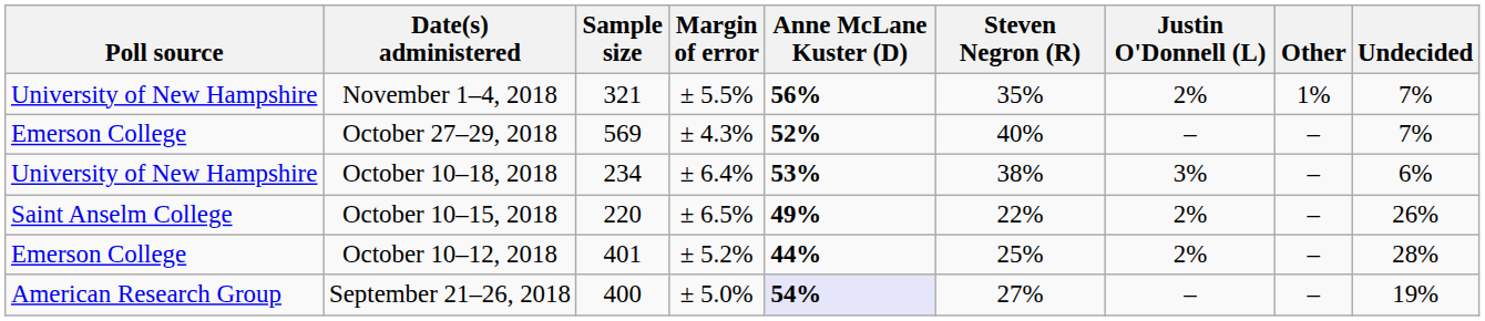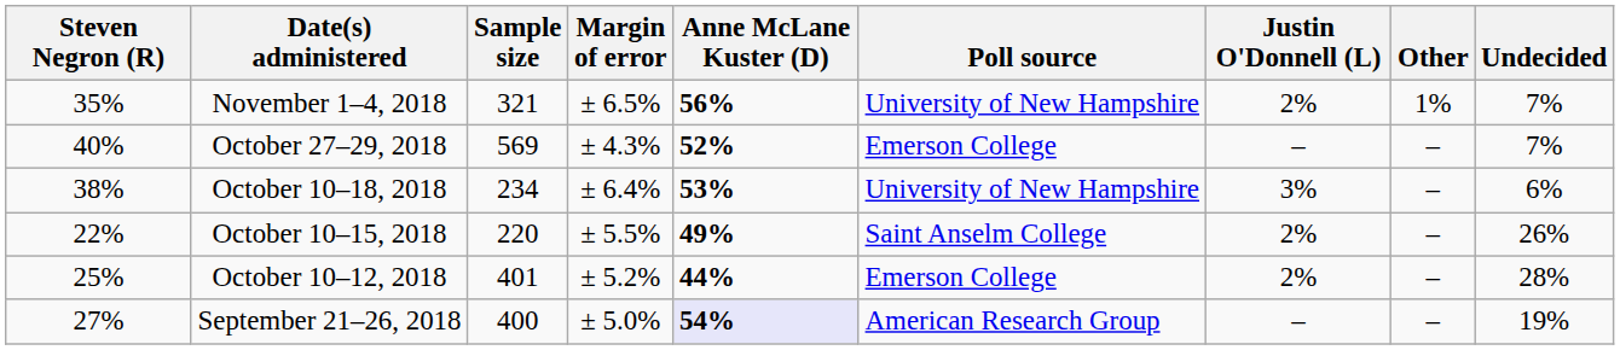 <table class="wikitable">
 <tr valign= bottom>
-<th>Poll source</th>
+<th style="width:100px;">Steven<br>Negron (R)</th>
 <th>Date(s)<br>administered</th>
 <th>Sample<br>size</th>
 <th>Margin<br>of error</th>
 <th style="width:100px;">Anne McLane<br>Kuster (D)</th>
-<th style="width:100px;">Steven<br>Negron (R)</th>
+<th>Poll source</th>
 <th style="width:100px;">Justin<br>O'Donnell (L)</th>
 <th>Other</th>
 <th>Undecided</th>
 </tr>
 <tr>
-<td><a href='#'>University of New Hampshire</a></td>
+<td align=center>35%</td>
 <td align=center>November 1–4, 2018</td>
 <td align=center>321</td>
-<td align=center>± 5.5%</td>
+<td align=center>± 6.5%</td>
 <td><strong>56%</strong></td>
-<td align=center>35%</td>
+<td><a href='#'>University of New Hampshire</a></td>
 <td align=center>2%</td>
 <td align=center>1%</td>
 <td align=center>7%</td>
 </tr>
 <tr>
-<td><a href='#'>Emerson College</a></td>
+<td align=center>40%</td>
 <td align=center>October 27–29, 2018</td>
 <td align=center>569</td>
 <td align=center>± 4.3%</td>
 <td><strong>52%</strong></td>
-<td align=center>40%</td>
+<td><a href='#'>Emerson College</a></td>
 <td align=center>–</td>
 <td align=center>–</td>
 <td align=center>7%</td>
 </tr>
 <tr>
-<td><a href='#'>University of New Hampshire </a></td>
+<td align=center>38%</td>
 <td align=center>October 10–18, 2018</td>
 <td align=center>234</td>
 <td align=center>± 6.4%</td>
 <td><strong>53%</strong></td>
-<td align=center>38%</td>
+<td><a href='#'>University of New Hampshire </a></td>
 <td align=center>3%</td>
 <td align=center>–</td>
 <td align=center>6%</td>
 </tr>
 <tr>
-<td><a href='#'>Saint Anselm College</a></td>
+<td align=center>22%</td>
 <td align=center>October 10–15, 2018</td>
 <td align=center>220</td>
-<td align=center>± 6.5%</td>
+<td align=center>± 5.5%</td>
 <td><strong>49%</strong></td>
-<td align=center>22%</td>
+<td><a href='#'>Saint Anselm College</a></td>
 <td align=center>2%</td>
 <td align=center>–</td>
 <td align=center>26%</td>
 </tr>
 <tr>
-<td><a href='#'>Emerson College</a></td>
+<td align=center>25%</td>
 <td align=center>October 10–12, 2018</td>
 <td align=center>401</td>
 <td align=center>± 5.2%</td>
 <td><strong>44%</strong></td>
-<td align=center>25%</td>
+<td><a href='#'>Emerson College</a></td>
 <td align=center>2%</td>
 <td align=center>–</td>
 <td align=center>28%</td>
 </tr>
 <tr>
-<td><a href='#'>American Research Group</a></td>
+<td align=center>27%</td>
 <td align=center>September 21–26, 2018</td>
 <td align=center>400</td>
 <td align=center>± 5.0%</td>
 <td style="background: lavender;"><strong>54%</strong></td>
-<td align=center>27%</td>
+<td><a href='#'>American Research Group</a></td>
 <td align=center>–</td>
 <td align=center>–</td>
 <td align=center>19%</td>
 </tr>
 </table>
